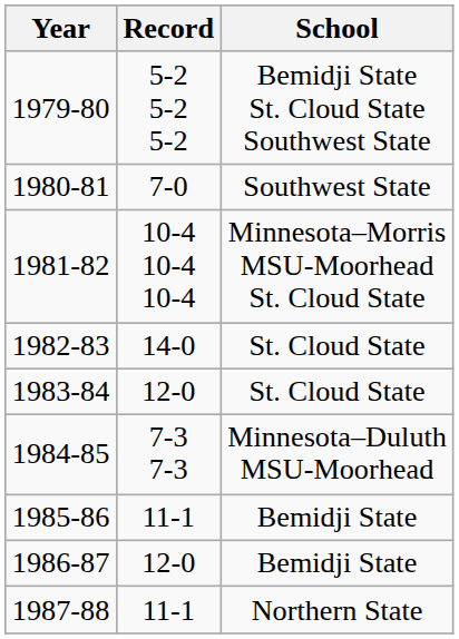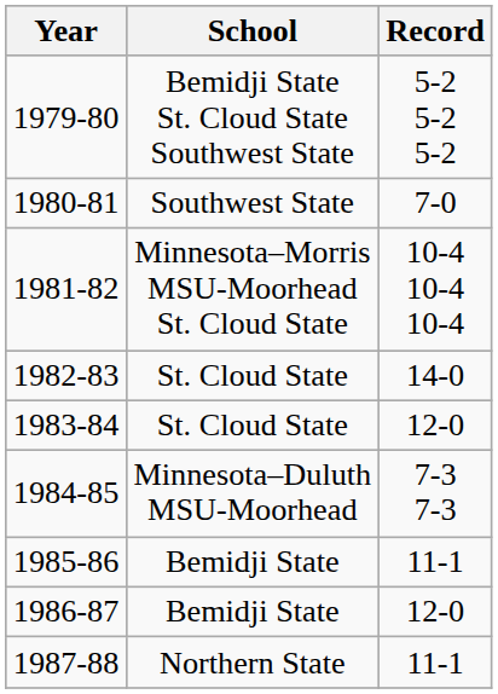 <table class="wikitable" style="text-align:center">
 <tr>
 <th>Year</th>
+<th>School</th>
 <th>Record</th>
-<th>School</th>
 </tr>
 <tr>
 <td>1979-80</td>
+<td>Bemidji State<br>St. Cloud State<br>Southwest State</td>
 <td>5-2<br>5-2<br>5-2</td>
-<td>Bemidji State<br>St. Cloud State<br>Southwest State</td>
 </tr>
 <tr>
 <td>1980-81</td>
+<td>Southwest State</td>
 <td>7-0</td>
-<td>Southwest State</td>
 </tr>
 <tr>
 <td>1981-82</td>
+<td>Minnesota–Morris<br>MSU-Moorhead<br>St. Cloud State</td>
 <td>10-4<br>10-4<br>10-4</td>
-<td>Minnesota–Morris<br>MSU-Moorhead<br>St. Cloud State</td>
 </tr>
 <tr>
 <td>1982-83</td>
+<td>St. Cloud State</td>
 <td>14-0</td>
-<td>St. Cloud State</td>
 </tr>
 <tr>
 <td>1983-84</td>
+<td>St. Cloud State</td>
 <td>12-0</td>
-<td>St. Cloud State</td>
 </tr>
 <tr>
 <td>1984-85</td>
+<td>Minnesota–Duluth<br>MSU-Moorhead</td>
 <td>7-3<br>7-3</td>
-<td>Minnesota–Duluth<br>MSU-Moorhead</td>
 </tr>
 <tr>
 <td>1985-86</td>
+<td>Bemidji State</td>
 <td>11-1</td>
-<td>Bemidji State</td>
 </tr>
 <tr>
 <td>1986-87</td>
+<td>Bemidji State</td>
 <td>12-0</td>
-<td>Bemidji State</td>
 </tr>
 <tr>
 <td>1987-88</td>
+<td>Northern State</td>
 <td>11-1</td>
-<td>Northern State</td>
 </tr>
 </table>
